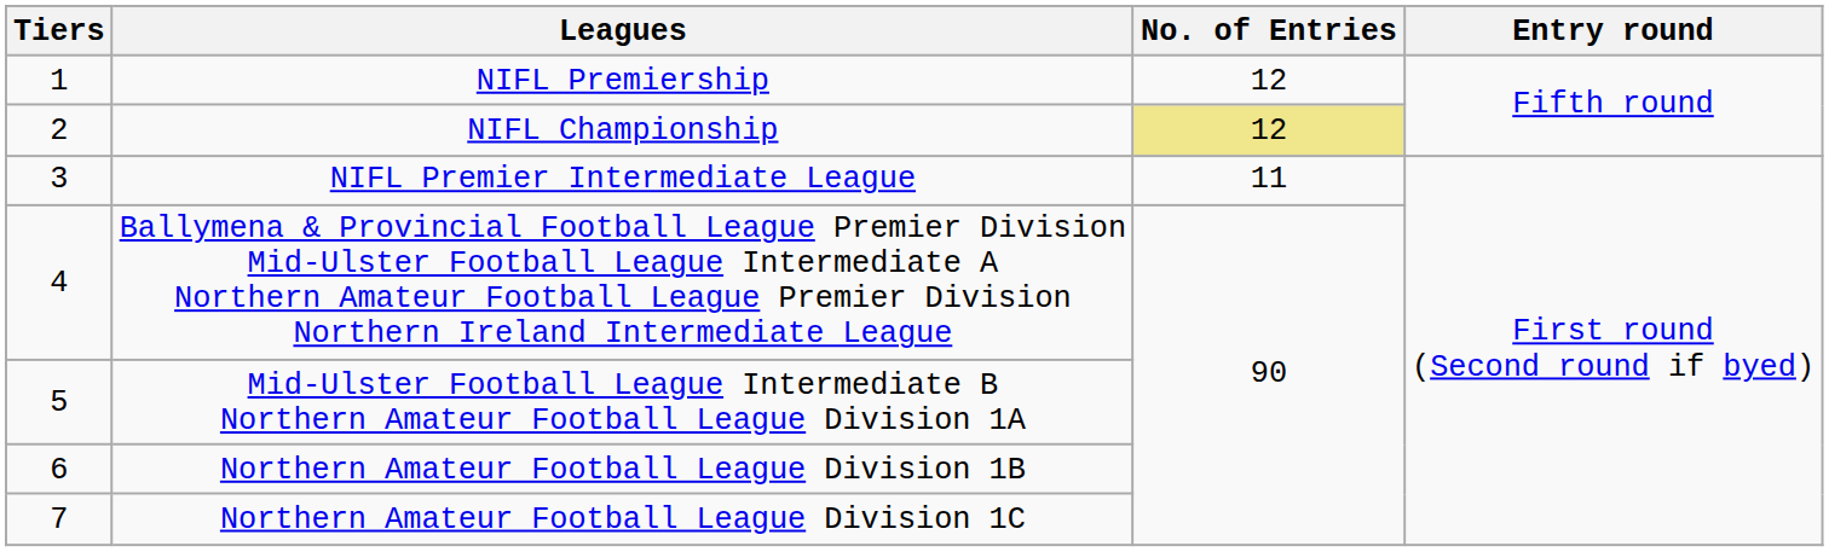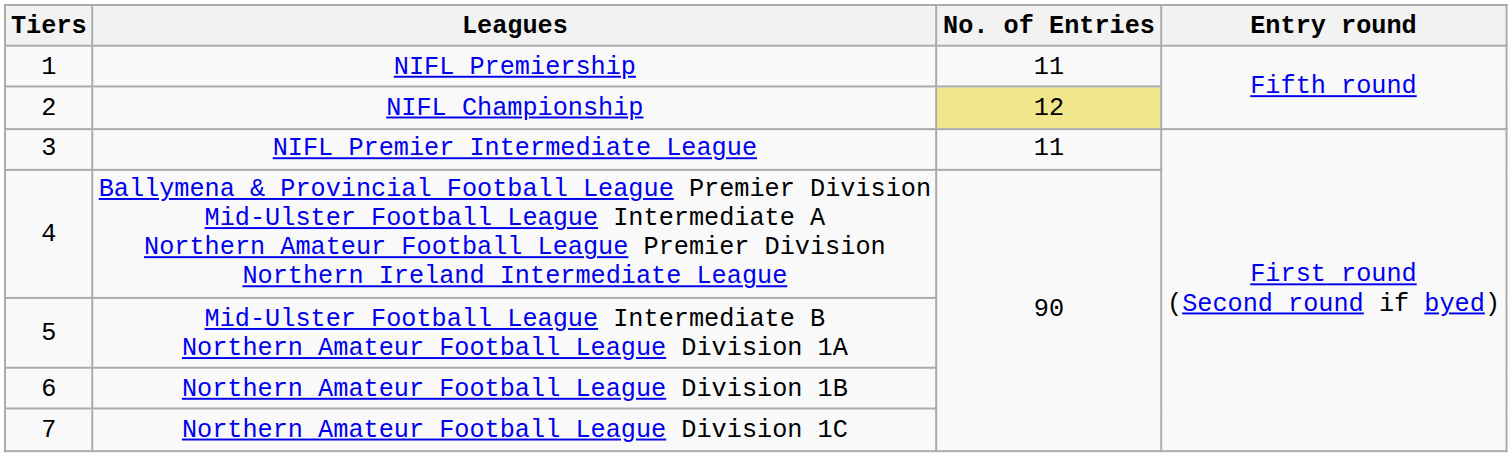 <table class="wikitable" style="text-align:center">
 <tr>
 <th>Tiers</th>
 <th>Leagues</th>
 <th>No. of Entries</th>
 <th>Entry round</th>
 </tr>
 <tr>
 <td>1</td>
 <td><a href='#'>NIFL Premiership</a></td>
-<td>12</td>
+<td>11</td>
 <td rowspan="2"><a href='#'>Fifth round</a></td>
 </tr>
 <tr>
 <td>2</td>
 <td><a href='#'>NIFL Championship</a></td>
 <td style="background: khaki;">12</td>
 </tr>
 <tr>
 <td>3</td>
 <td><a href='#'>NIFL Premier Intermediate League</a></td>
 <td>11</td>
 <td rowspan="5"><a href='#'>First round</a><br>(<a href='#'>Second round</a> if <a href='#'>byed</a>)</td>
 </tr>
 <tr>
 <td>4</td>
 <td><a href='#'>Ballymena & Provincial Football League</a> Premier Division<br><a href='#'>Mid-Ulster Football League</a> Intermediate A<br><a href='#'>Northern Amateur Football League</a> Premier Division<br><a href='#'>Northern Ireland Intermediate League</a></td>
 <td rowspan="4">90</td>
 </tr>
 <tr>
 <td>5</td>
 <td><a href='#'>Mid-Ulster Football League</a> Intermediate B<br><a href='#'>Northern Amateur Football League</a> Division 1A</td>
 </tr>
 <tr>
 <td>6</td>
 <td><a href='#'>Northern Amateur Football League</a> Division 1B</td>
 </tr>
 <tr>
 <td>7</td>
 <td><a href='#'>Northern Amateur Football League</a> Division 1C</td>
 </tr>
 </table>
